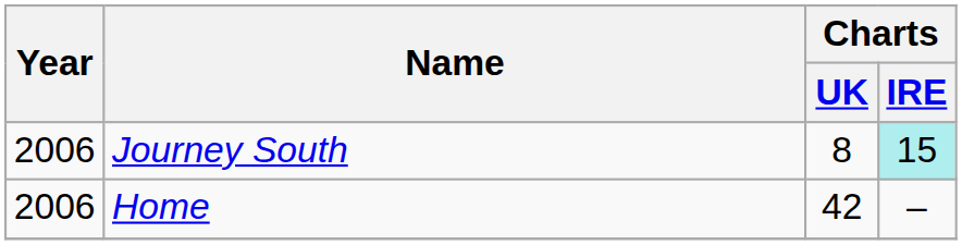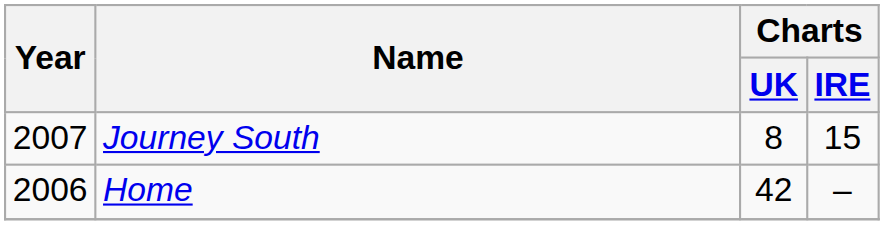 <table class="wikitable">
 <tr>
 <th rowspan="2">Year</th>
 <th width="300px" rowspan="2">Name</th>
 <th colspan="50">Charts</th>
 </tr>
 <tr>
 <th style="width:1.5em;" align="center"><a href='#'>UK</a></th>
 <th style="width:1.5em;" align="center"><a href='#'>IRE</a></th>
 </tr>
 <tr>
-<td>2006</td>
+<td>2007</td>
 <td><em><a href='#'>Journey South</a></em></td>
 <td align="center">8</td>
-<td align="center" style="background: paleturquoise;">15</td>
+<td align="center">15</td>
 </tr>
 <tr>
 <td>2006</td>
 <td><em><a href='#'>Home</a></em></td>
 <td align="center">42</td>
 <td align="center">–</td>
 </tr>
 <tr>
 </tr>
 </table>
